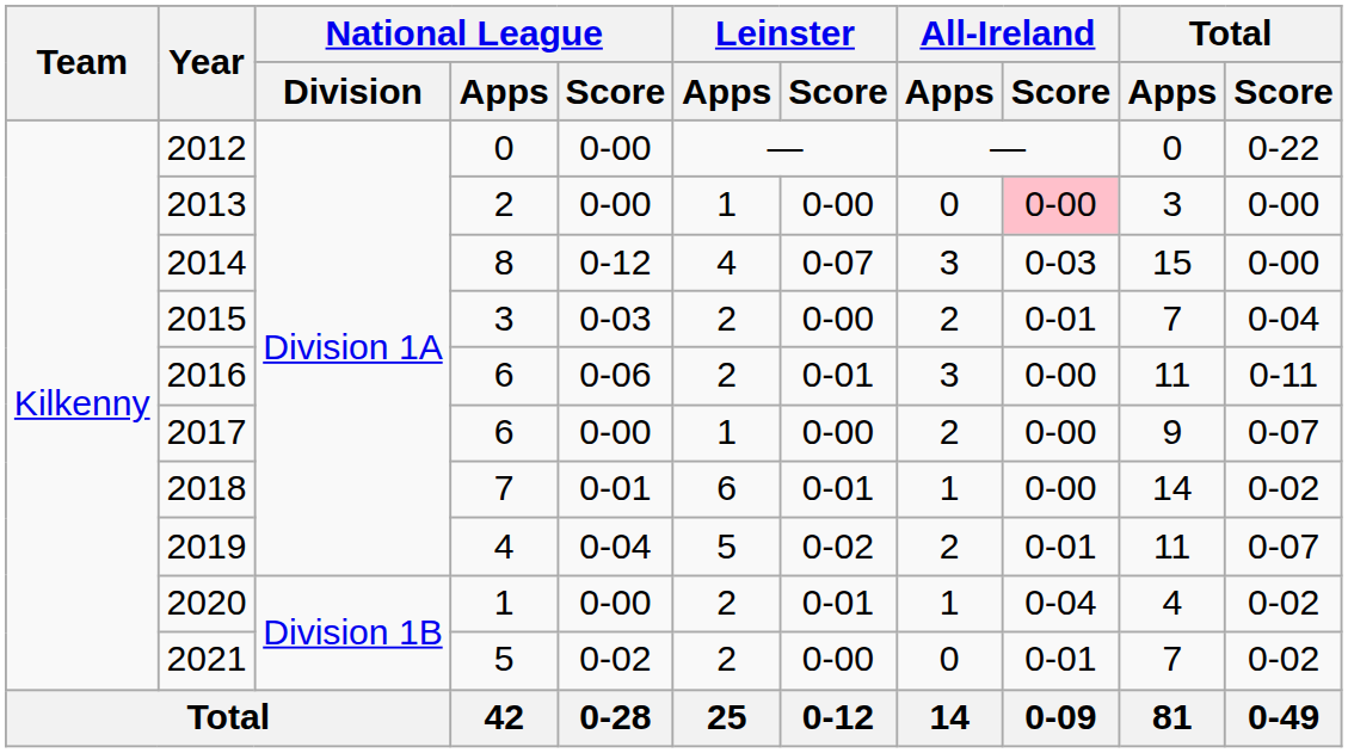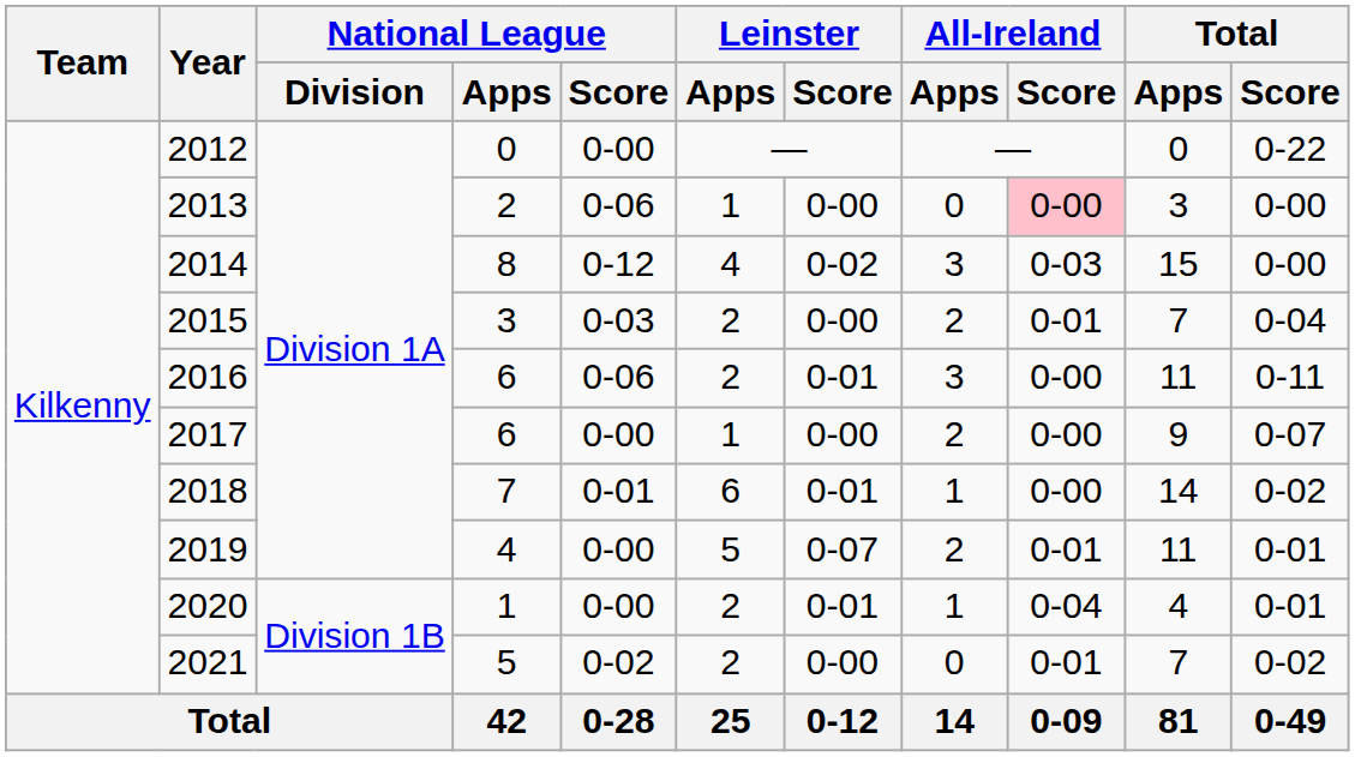 <table class="wikitable" style="text-align:center">
 <tr>
 <th rowspan="2">Team</th>
 <th rowspan="2">Year</th>
 <th colspan="3"><a href='#'>National League</a></th>
 <th colspan="2"><a href='#'>Leinster</a></th>
 <th colspan="2"><a href='#'>All-Ireland</a></th>
 <th colspan="2">Total</th>
 </tr>
 <tr>
 <th>Division</th>
 <th>Apps</th>
 <th>Score</th>
 <th>Apps</th>
 <th>Score</th>
 <th>Apps</th>
 <th>Score</th>
 <th>Apps</th>
 <th>Score</th>
 </tr>
 <tr>
 <td rowspan="10"><a href='#'>Kilkenny</a></td>
 <td>2012</td>
 <td rowspan="8"><a href='#'>Division 1A</a></td>
 <td>0</td>
 <td>0-00</td>
 <td colspan=2>—</td>
 <td colspan=2>—</td>
 <td>0</td>
 <td>0-22</td>
 </tr>
 <tr>
 <td>2013</td>
 <td>2</td>
-<td>0-00</td>
+<td>0-06</td>
 <td>1</td>
 <td>0-00</td>
 <td>0</td>
 <td style="background: pink;">0-00</td>
 <td>3</td>
 <td>0-00</td>
 </tr>
 <tr>
 <td>2014</td>
 <td>8</td>
 <td>0-12</td>
 <td>4</td>
-<td>0-07</td>
+<td>0-02</td>
 <td>3</td>
 <td>0-03</td>
 <td>15</td>
 <td>0-00</td>
 </tr>
 <tr>
 <td>2015</td>
 <td>3</td>
 <td>0-03</td>
 <td>2</td>
 <td>0-00</td>
 <td>2</td>
 <td>0-01</td>
 <td>7</td>
 <td>0-04</td>
 </tr>
 <tr>
 <td>2016</td>
 <td>6</td>
 <td>0-06</td>
 <td>2</td>
 <td>0-01</td>
 <td>3</td>
 <td>0-00</td>
 <td>11</td>
 <td>0-11</td>
 </tr>
 <tr>
 <td>2017</td>
 <td>6</td>
 <td>0-00</td>
 <td>1</td>
 <td>0-00</td>
 <td>2</td>
 <td>0-00</td>
 <td>9</td>
 <td>0-07</td>
 </tr>
 <tr>
 <td>2018</td>
 <td>7</td>
 <td>0-01</td>
 <td>6</td>
 <td>0-01</td>
 <td>1</td>
 <td>0-00</td>
 <td>14</td>
 <td>0-02</td>
 </tr>
 <tr>
 <td>2019</td>
 <td>4</td>
-<td>0-04</td>
+<td>0-00</td>
 <td>5</td>
-<td>0-02</td>
+<td>0-07</td>
 <td>2</td>
 <td>0-01</td>
 <td>11</td>
-<td>0-07</td>
+<td>0-01</td>
 </tr>
 <tr>
 <td>2020</td>
 <td rowspan="2"><a href='#'>Division 1B</a></td>
 <td>1</td>
 <td>0-00</td>
 <td>2</td>
 <td>0-01</td>
 <td>1</td>
 <td>0-04</td>
 <td>4</td>
-<td>0-02</td>
+<td>0-01</td>
 </tr>
 <tr>
 <td>2021</td>
 <td>5</td>
 <td>0-02</td>
 <td>2</td>
 <td>0-00</td>
 <td>0</td>
 <td>0-01</td>
 <td>7</td>
 <td>0-02</td>
 </tr>
 <tr>
 <th colspan="3">Total</th>
 <th>42</th>
 <th>0-28</th>
 <th>25</th>
 <th>0-12</th>
 <th>14</th>
 <th>0-09</th>
 <th>81</th>
 <th>0-49</th>
 </tr>
 </table>
